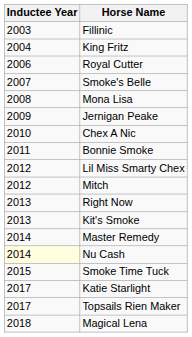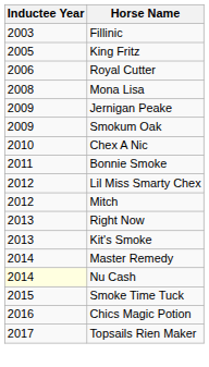 <table class="wikitable">
 <tr>
 <th>Inductee Year</th>
 <th>Horse Name</th>
 </tr>
 <tr>
 <td>2003</td>
 <td>Fillinic</td>
 </tr>
 <tr>
-<td>2004</td>
+<td>2005</td>
 <td>King Fritz</td>
 </tr>
 <tr>
 <td>2006</td>
 <td>Royal Cutter</td>
-</tr>
-<tr>
-<td>2007</td>
-<td>Smoke's Belle</td>
 </tr>
 <tr>
 <td>2008</td>
 <td>Mona Lisa</td>
 </tr>
 <tr>
 <td>2009</td>
 <td>Jernigan Peake</td>
+</tr>
+<tr>
+<td>2009</td>
+<td>Smokum Oak</td>
 </tr>
 <tr>
 <td>2010</td>
 <td>Chex A Nic</td>
 </tr>
 <tr>
 <td>2011</td>
 <td>Bonnie Smoke</td>
 </tr>
 <tr>
 <td>2012</td>
 <td>Lil Miss Smarty Chex</td>
 </tr>
 <tr>
 <td>2012</td>
 <td>Mitch</td>
 </tr>
 <tr>
 <td>2013</td>
 <td>Right Now</td>
 </tr>
 <tr>
 <td>2013</td>
 <td>Kit's Smoke</td>
 </tr>
 <tr>
 <td>2014</td>
 <td>Master Remedy</td>
 </tr>
 <tr>
 <td style="background: lightyellow;">2014</td>
 <td>Nu Cash</td>
 </tr>
 <tr>
 <td>2015</td>
 <td>Smoke Time Tuck</td>
 </tr>
 <tr>
-<td>2017</td>
-<td>Katie Starlight</td>
+<td>2016</td>
+<td>Chics Magic Potion</td>
 </tr>
 <tr>
 <td>2017</td>
 <td>Topsails Rien Maker</td>
 </tr>
-<tr>
-<td>2018</td>
-<td>Magical Lena</td>
-</tr>
 </table>
